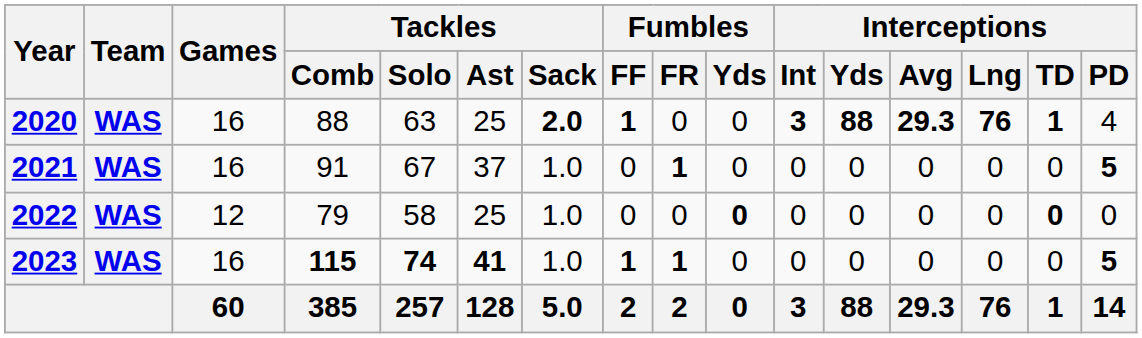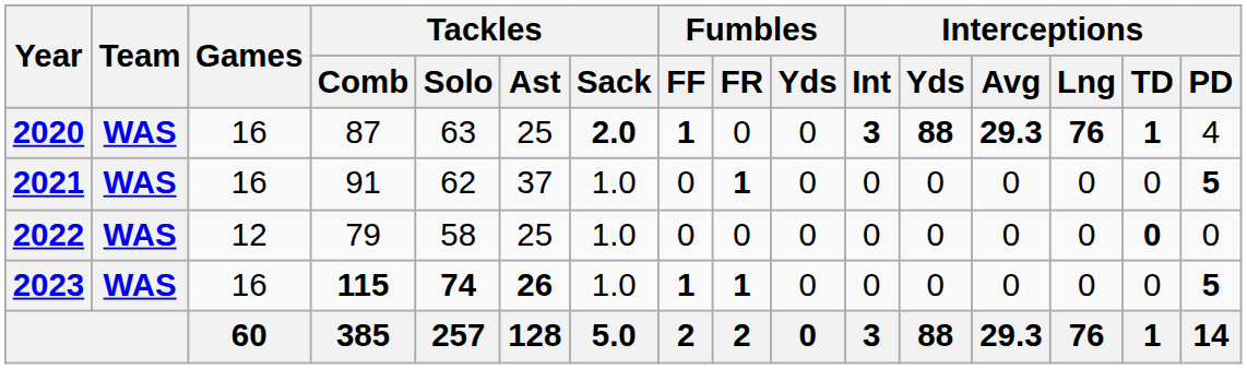 <table class="wikitable" style="text-align: center;">
 <tr>
 <th rowspan="2">Year</th>
 <th rowspan="2">Team</th>
 <th rowspan="2">Games</th>
 <th colspan="4">Tackles</th>
 <th colspan="3">Fumbles</th>
 <th colspan="6">Interceptions</th>
 </tr>
 <tr>
 <th>Comb</th>
 <th>Solo</th>
 <th>Ast</th>
 <th>Sack</th>
 <th>FF</th>
 <th>FR</th>
 <th>Yds</th>
 <th>Int</th>
 <th>Yds</th>
 <th>Avg</th>
 <th>Lng</th>
 <th>TD</th>
 <th>PD</th>
 </tr>
 <tr>
 <th><a href='#'>2020</a></th>
 <th><a href='#'>WAS</a></th>
 <td>16</td>
-<td>88</td>
+<td>87</td>
 <td>63</td>
 <td>25</td>
 <td><strong>2.0</strong></td>
 <td><strong>1</strong></td>
 <td>0</td>
 <td>0</td>
 <td><strong>3</strong></td>
 <td><strong>88</strong></td>
 <td><strong>29.3</strong></td>
 <td><strong>76</strong></td>
 <td><strong>1</strong></td>
 <td>4</td>
 </tr>
 <tr>
 <th><a href='#'>2021</a></th>
 <th><a href='#'>WAS</a></th>
 <td>16</td>
 <td>91</td>
-<td>67</td>
+<td>62</td>
 <td>37</td>
 <td>1.0</td>
 <td>0</td>
 <td><strong>1</strong></td>
 <td>0</td>
 <td>0</td>
 <td>0</td>
 <td>0</td>
 <td>0</td>
 <td>0</td>
 <td><strong>5</strong></td>
 </tr>
 <tr>
 <th><a href='#'>2022</a></th>
 <th><a href='#'>WAS</a></th>
 <td>12</td>
 <td>79</td>
 <td>58</td>
 <td>25</td>
 <td>1.0</td>
 <td>0</td>
 <td>0</td>
-<td><strong>0</strong></td>
+<td>0</td>
 <td>0</td>
 <td>0</td>
 <td>0</td>
 <td>0</td>
 <td><strong>0</strong></td>
 <td>0</td>
 </tr>
 <tr>
 <th><a href='#'>2023</a></th>
 <th><a href='#'>WAS</a></th>
 <td>16</td>
 <td><strong>115</strong></td>
 <td><strong>74</strong></td>
-<td><strong>41</strong></td>
+<td><strong>26</strong></td>
 <td>1.0</td>
 <td><strong>1</strong></td>
 <td><strong>1</strong></td>
 <td>0</td>
 <td>0</td>
 <td>0</td>
 <td>0</td>
 <td>0</td>
 <td>0</td>
 <td><strong>5</strong></td>
 </tr>
 <tr>
 <th colspan="2"></th>
 <th>60</th>
 <th>385</th>
 <th>257</th>
 <th>128</th>
 <th>5.0</th>
 <th>2</th>
 <th>2</th>
 <th>0</th>
 <th>3</th>
 <th>88</th>
 <th>29.3</th>
 <th>76</th>
 <th>1</th>
 <th>14</th>
 </tr>
 </table>
